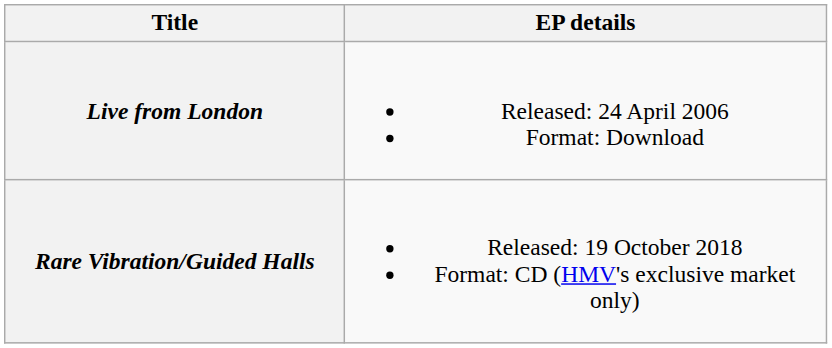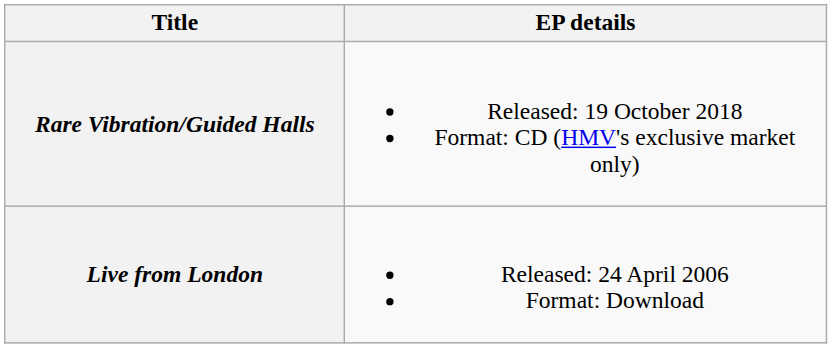 <table class="wikitable plainrowheaders" style="text-align:center;">
 <tr>
 <th scope="col" style="width:14em;">Title</th>
 <th scope="col" style="width:20em;">EP details</th>
 </tr>
 <tr>
+<th scope="row"><em>Rare Vibration/Guided Halls</em></th>
+<td><br><ul><li>Released: 19 October 2018</li><li>Format: CD (<a href='#'>HMV</a>'s exclusive market only)</li></ul></td>
+</tr>
+<tr>
 <th scope="row"><em>Live from London</em></th>
 <td><br><ul><li>Released: 24 April 2006</li><li>Format: Download</li></ul></td>
 </tr>
-<tr>
-<th scope="row"><em>Rare Vibration/Guided Halls</em></th>
-<td><br><ul><li>Released: 19 October 2018</li><li>Format: CD (<a href='#'>HMV</a>'s exclusive market only)</li></ul></td>
-</tr>
 </table>
